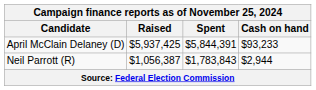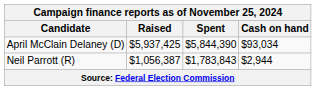 <table class="wikitable sortable">
 <tr>
 <th colspan=4>Campaign finance reports as of November 25, 2024</th>
 </tr>
 <tr style="text-align:center;">
 <th>Candidate</th>
 <th>Raised</th>
 <th>Spent</th>
 <th>Cash on hand</th>
 </tr>
 <tr>
 <td>April McClain Delaney (D)</td>
 <td>$5,937,425</td>
-<td>$5,844,391</td>
-<td>$93,233</td>
+<td>$5,844,390</td>
+<td>$93,034</td>
 </tr>
 <tr>
 <td>Neil Parrott (R)</td>
 <td>$1,056,387</td>
 <td>$1,783,843</td>
 <td>$2,944</td>
 </tr>
 <tr>
 <th colspan="4"><small>Source: <a href='#'>Federal Election Commission</a></small></th>
 </tr>
 </table>
